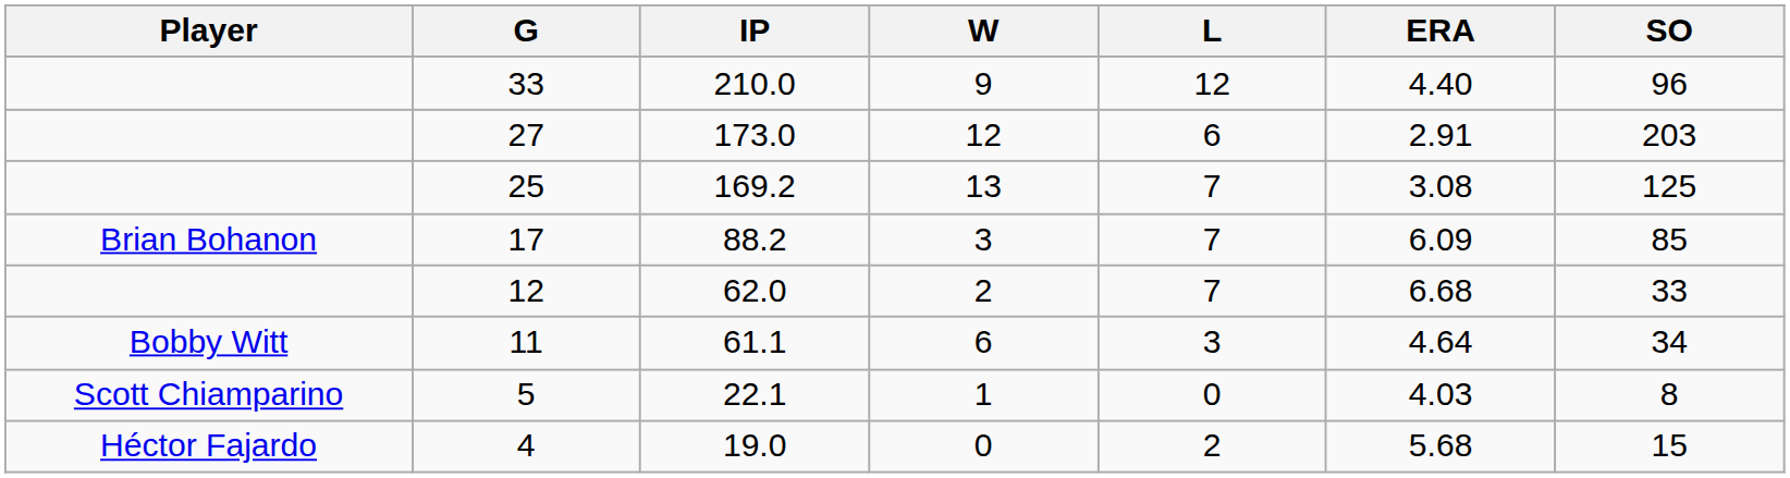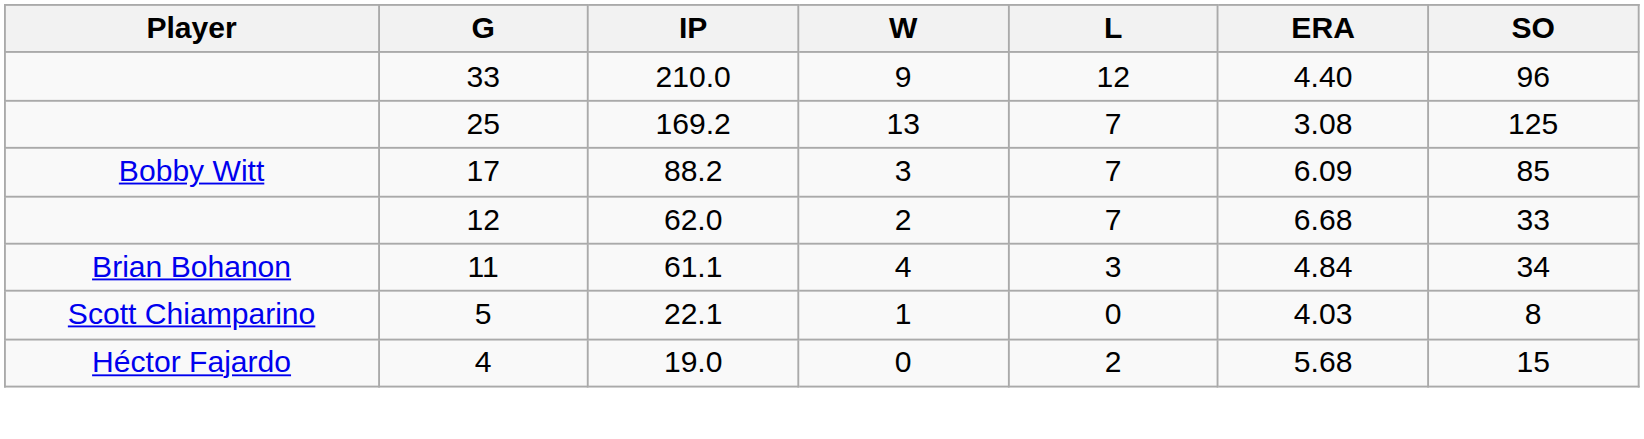 <table class="wikitable sortable">
 <tr>
 <th bgcolor="#DDDDFF" width="16%">Player</th>
 <th bgcolor="#DDDDFF" width="9%">G</th>
 <th bgcolor="#DDDDFF" width="9%">IP</th>
 <th bgcolor="#DDDDFF" width="9%">W</th>
 <th bgcolor="#DDDDFF" width="9%">L</th>
 <th bgcolor="#DDDDFF" width="9%">ERA</th>
 <th bgcolor="#DDDDFF" width="9%">SO</th>
 </tr>
 <tr align="center">
 <td></td>
 <td>33</td>
 <td>210.0</td>
 <td>9</td>
 <td>12</td>
 <td>4.40</td>
 <td>96</td>
 </tr>
 <tr align="center">
 <td></td>
-<td>27</td>
-<td>173.0</td>
-<td>12</td>
-<td>6</td>
-<td>2.91</td>
-<td>203</td>
-</tr>
-<tr align="center">
-<td></td>
 <td>25</td>
 <td>169.2</td>
 <td>13</td>
 <td>7</td>
 <td>3.08</td>
 <td>125</td>
 </tr>
 <tr align="center">
-<td><a href='#'>Brian Bohanon</a></td>
+<td><a href='#'>Bobby Witt</a></td>
 <td>17</td>
 <td>88.2</td>
 <td>3</td>
 <td>7</td>
 <td>6.09</td>
 <td>85</td>
 </tr>
 <tr align="center">
 <td></td>
 <td>12</td>
 <td>62.0</td>
 <td>2</td>
 <td>7</td>
 <td>6.68</td>
 <td>33</td>
 </tr>
 <tr align="center">
-<td><a href='#'>Bobby Witt</a></td>
+<td><a href='#'>Brian Bohanon</a></td>
 <td>11</td>
 <td>61.1</td>
-<td>6</td>
+<td>4</td>
 <td>3</td>
-<td>4.64</td>
+<td>4.84</td>
 <td>34</td>
 </tr>
 <tr align="center">
 <td><a href='#'>Scott Chiamparino</a></td>
 <td>5</td>
 <td>22.1</td>
 <td>1</td>
 <td>0</td>
 <td>4.03</td>
 <td>8</td>
 </tr>
 <tr align="center">
 <td><a href='#'>Héctor Fajardo</a></td>
 <td>4</td>
 <td>19.0</td>
 <td>0</td>
 <td>2</td>
 <td>5.68</td>
 <td>15</td>
 </tr>
 </table>
